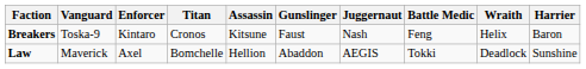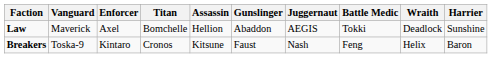 <table class="wikitable">
 <tr>
 <th>Faction</th>
 <th>Vanguard</th>
 <th>Enforcer</th>
 <th>Titan</th>
 <th>Assassin</th>
 <th>Gunslinger</th>
 <th>Juggernaut</th>
 <th>Battle Medic</th>
 <th>Wraith</th>
 <th>Harrier</th>
 </tr>
 <tr>
+<td><strong>Law</strong></td>
+<td>Maverick</td>
+<td>Axel</td>
+<td>Bomchelle</td>
+<td>Hellion</td>
+<td>Abaddon</td>
+<td>AEGIS</td>
+<td>Tokki</td>
+<td>Deadlock</td>
+<td>Sunshine</td>
+</tr>
+<tr>
 <td><strong>Breakers</strong></td>
 <td>Toska-9</td>
 <td>Kintaro</td>
 <td>Cronos</td>
 <td>Kitsune</td>
 <td>Faust</td>
 <td>Nash</td>
 <td>Feng</td>
 <td>Helix</td>
 <td>Baron</td>
 </tr>
-<tr>
-<td><strong>Law</strong></td>
-<td>Maverick</td>
-<td>Axel</td>
-<td>Bomchelle</td>
-<td>Hellion</td>
-<td>Abaddon</td>
-<td>AEGIS</td>
-<td>Tokki</td>
-<td>Deadlock</td>
-<td>Sunshine</td>
-</tr>
 </table>
